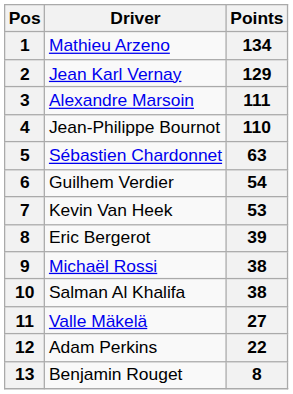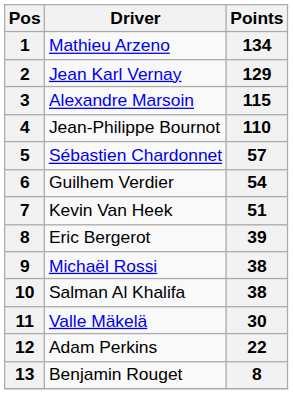 <table class="wikitable" style="font-size:85%">
 <tr>
 <th>Pos</th>
 <th>Driver</th>
 <th>Points</th>
 </tr>
 <tr>
 <th>1</th>
 <td nowrap> <a href='#'>Mathieu Arzeno</a></td>
 <th>134</th>
 </tr>
 <tr>
 <th>2</th>
 <td nowrap> <a href='#'>Jean Karl Vernay</a></td>
 <th>129</th>
 </tr>
 <tr>
 <th>3</th>
 <td nowrap> <a href='#'>Alexandre Marsoin</a></td>
-<th>111</th>
+<th>115</th>
 </tr>
 <tr>
 <th>4</th>
 <td nowrap> Jean-Philippe Bournot</td>
 <th>110</th>
 </tr>
 <tr>
 <th>5</th>
 <td nowrap> <a href='#'>Sébastien Chardonnet</a></td>
-<th>63</th>
+<th>57</th>
 </tr>
 <tr>
 <th>6</th>
 <td nowrap> Guilhem Verdier</td>
 <th>54</th>
 </tr>
 <tr>
 <th>7</th>
 <td nowrap> Kevin Van Heek</td>
-<th>53</th>
+<th>51</th>
 </tr>
 <tr>
 <th>8</th>
 <td nowrap> Eric Bergerot</td>
 <th>39</th>
 </tr>
 <tr>
 <th>9</th>
 <td nowrap> <a href='#'>Michaël Rossi</a></td>
 <th>38</th>
 </tr>
 <tr>
 <th>10</th>
 <td nowrap> Salman Al Khalifa</td>
 <th>38</th>
 </tr>
 <tr>
 <th>11</th>
 <td nowrap> <a href='#'>Valle Mäkelä</a></td>
-<th>27</th>
+<th>30</th>
 </tr>
 <tr>
 <th>12</th>
 <td nowrap> Adam Perkins</td>
 <th>22</th>
 </tr>
 <tr>
 <th>13</th>
 <td nowrap> Benjamin Rouget</td>
 <th>8</th>
 </tr>
 <tr>
 </tr>
 </table>
